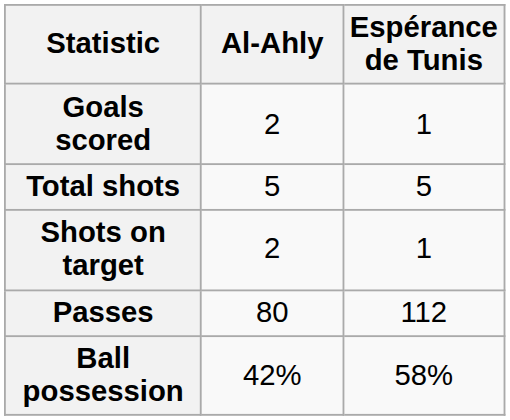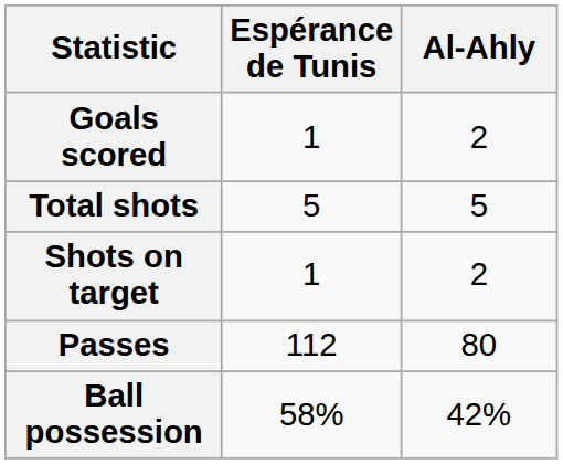 <table class="wikitable plainrowheaders" style="text-align:center">
 <tr>
 <th scope="col" style="width:100px">Statistic</th>
+<th scope="col" style="width:70px">Espérance de Tunis</th>
 <th scope="col" style="width:70px">Al-Ahly</th>
-<th scope="col" style="width:70px">Espérance de Tunis</th>
 </tr>
 <tr>
 <th scope=row>Goals scored</th>
+<td>1</td>
 <td>2</td>
-<td>1</td>
 </tr>
 <tr>
 <th scope=row>Total shots</th>
 <td>5</td>
 <td>5</td>
 </tr>
 <tr>
 <th scope=row>Shots on target</th>
+<td>1</td>
 <td>2</td>
-<td>1</td>
 </tr>
 <tr>
 <th scope=row>Passes</th>
+<td>112</td>
 <td>80</td>
-<td>112</td>
 </tr>
 <tr>
 <th scope=row>Ball possession</th>
+<td>58%</td>
 <td>42%</td>
-<td>58%</td>
 </tr>
 </table>
